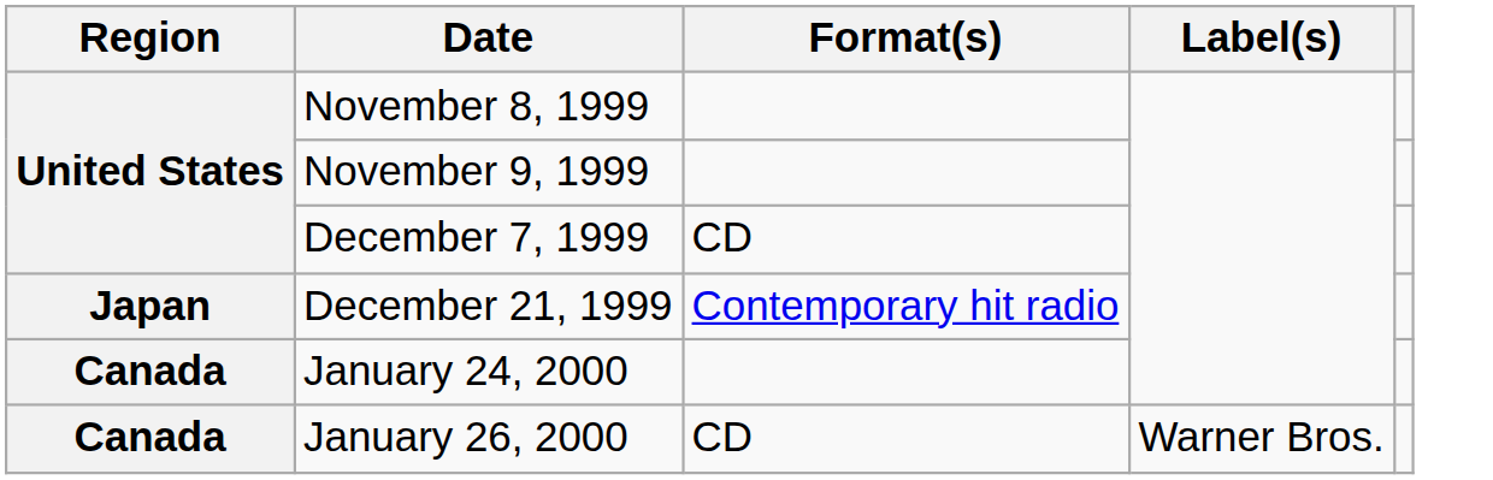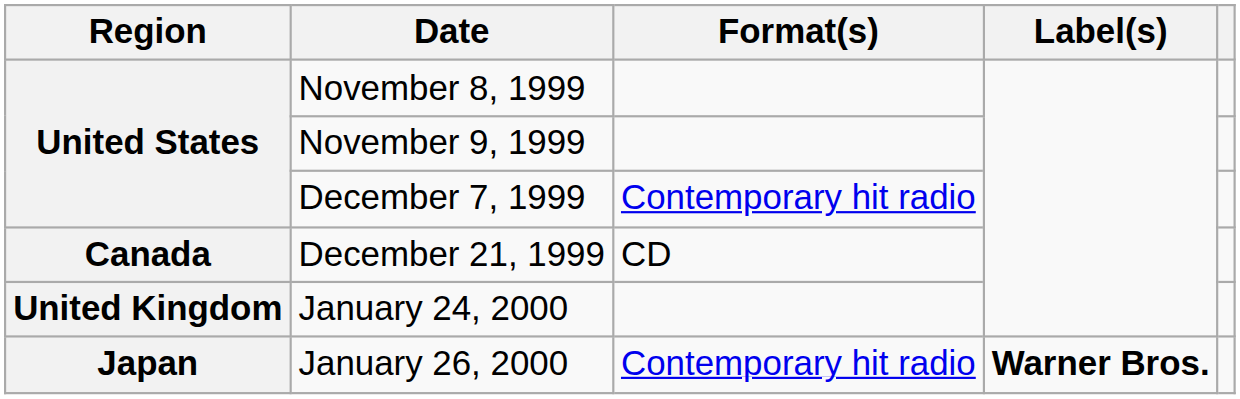 <table class="wikitable plainrowheaders">
 <tr>
 <th scope="col">Region</th>
 <th scope="col">Date</th>
 <th scope="col">Format(s)</th>
 <th scope="col">Label(s)</th>
 <th scope="col"></th>
 </tr>
 <tr>
 <th scope="row" rowspan="3">United States</th>
 <td>November 8, 1999</td>
 <td></td>
 <td rowspan="5"></td>
 <td align="center"></td>
 </tr>
 <tr>
 <td>November 9, 1999</td>
 <td></td>
 <td align="center"></td>
 </tr>
 <tr>
 <td>December 7, 1999</td>
-<td>CD</td>
-<td align="center"></td>
-</tr>
-<tr>
-<th scope="row">Japan</th>
-<td>December 21, 1999</td>
 <td><a href='#'>Contemporary hit radio</a></td>
 <td align="center"></td>
 </tr>
 <tr>
 <th scope="row">Canada</th>
+<td>December 21, 1999</td>
+<td>CD</td>
+<td align="center"></td>
+</tr>
+<tr>
+<th scope="row">United Kingdom</th>
 <td>January 24, 2000</td>
 <td></td>
 <td align="center"></td>
 </tr>
 <tr>
-<th scope="row">Canada</th>
+<th scope="row">Japan</th>
 <td>January 26, 2000</td>
-<td>CD</td>
-<td>Warner Bros.</td>
+<td><a href='#'>Contemporary hit radio</a></td>
+<td><strong>Warner Bros.</strong></td>
 <td align="center"></td>
 </tr>
 </table>
